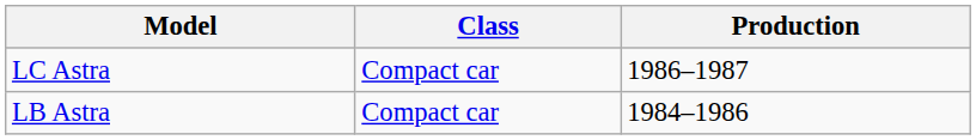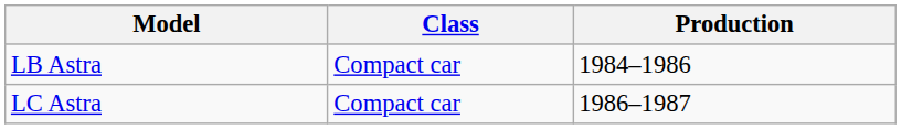 <table class="wikitable">
 <tr>
 <th style="width:200px;">Model</th>
 <th style="width:150px;"><a href='#'>Class</a></th>
 <th style="width:200px;">Production</th>
 </tr>
 <tr>
+<td valign="top"><a href='#'>LB Astra</a></td>
+<td valign="top"><a href='#'>Compact car</a></td>
+<td valign="top">1984–1986</td>
+</tr>
+<tr>
 <td valign="top"><a href='#'>LC Astra</a></td>
 <td valign="top"><a href='#'>Compact car</a></td>
 <td valign="top">1986–1987</td>
 </tr>
-<tr>
-<td valign="top"><a href='#'>LB Astra</a></td>
-<td valign="top"><a href='#'>Compact car</a></td>
-<td valign="top">1984–1986</td>
-</tr>
 </table>
